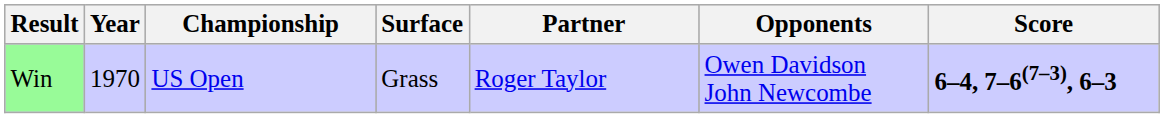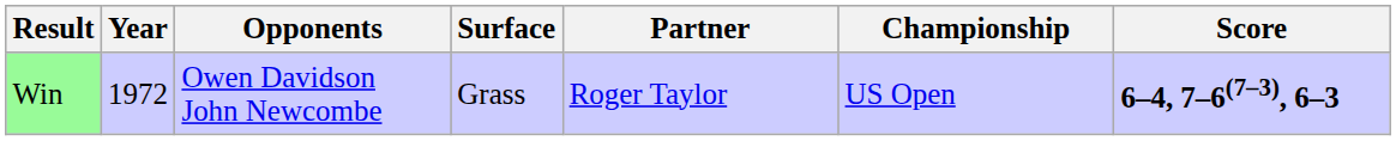 <table class="sortable wikitable">
 <tr>
 <th style="width:40px">Result</th>
 <th style="width:30px">Year</th>
-<th style="width:140px">Championship</th>
+<th style="width:140px">Opponents</th>
 <th style="width:50px">Surface</th>
 <th style="width:140px">Partner</th>
-<th style="width:140px">Opponents</th>
+<th style="width:140px">Championship</th>
 <th style="width:140px" class="unsortable">Score</th>
 </tr>
 <tr style="background:#ccf;">
 <td style="background:#98fb98;">Win</td>
-<td>1970</td>
-<td><a href='#'>US Open</a></td>
+<td>1972</td>
+<td> <a href='#'>Owen Davidson</a> <br>  <a href='#'>John Newcombe</a></td>
 <td>Grass</td>
 <td> <a href='#'>Roger Taylor</a></td>
-<td> <a href='#'>Owen Davidson</a> <br>  <a href='#'>John Newcombe</a></td>
+<td><a href='#'>US Open</a></td>
 <td><strong>6–4, 7–6<sup>(7–3)</sup>, 6–3</strong></td>
 </tr>
 </table>
